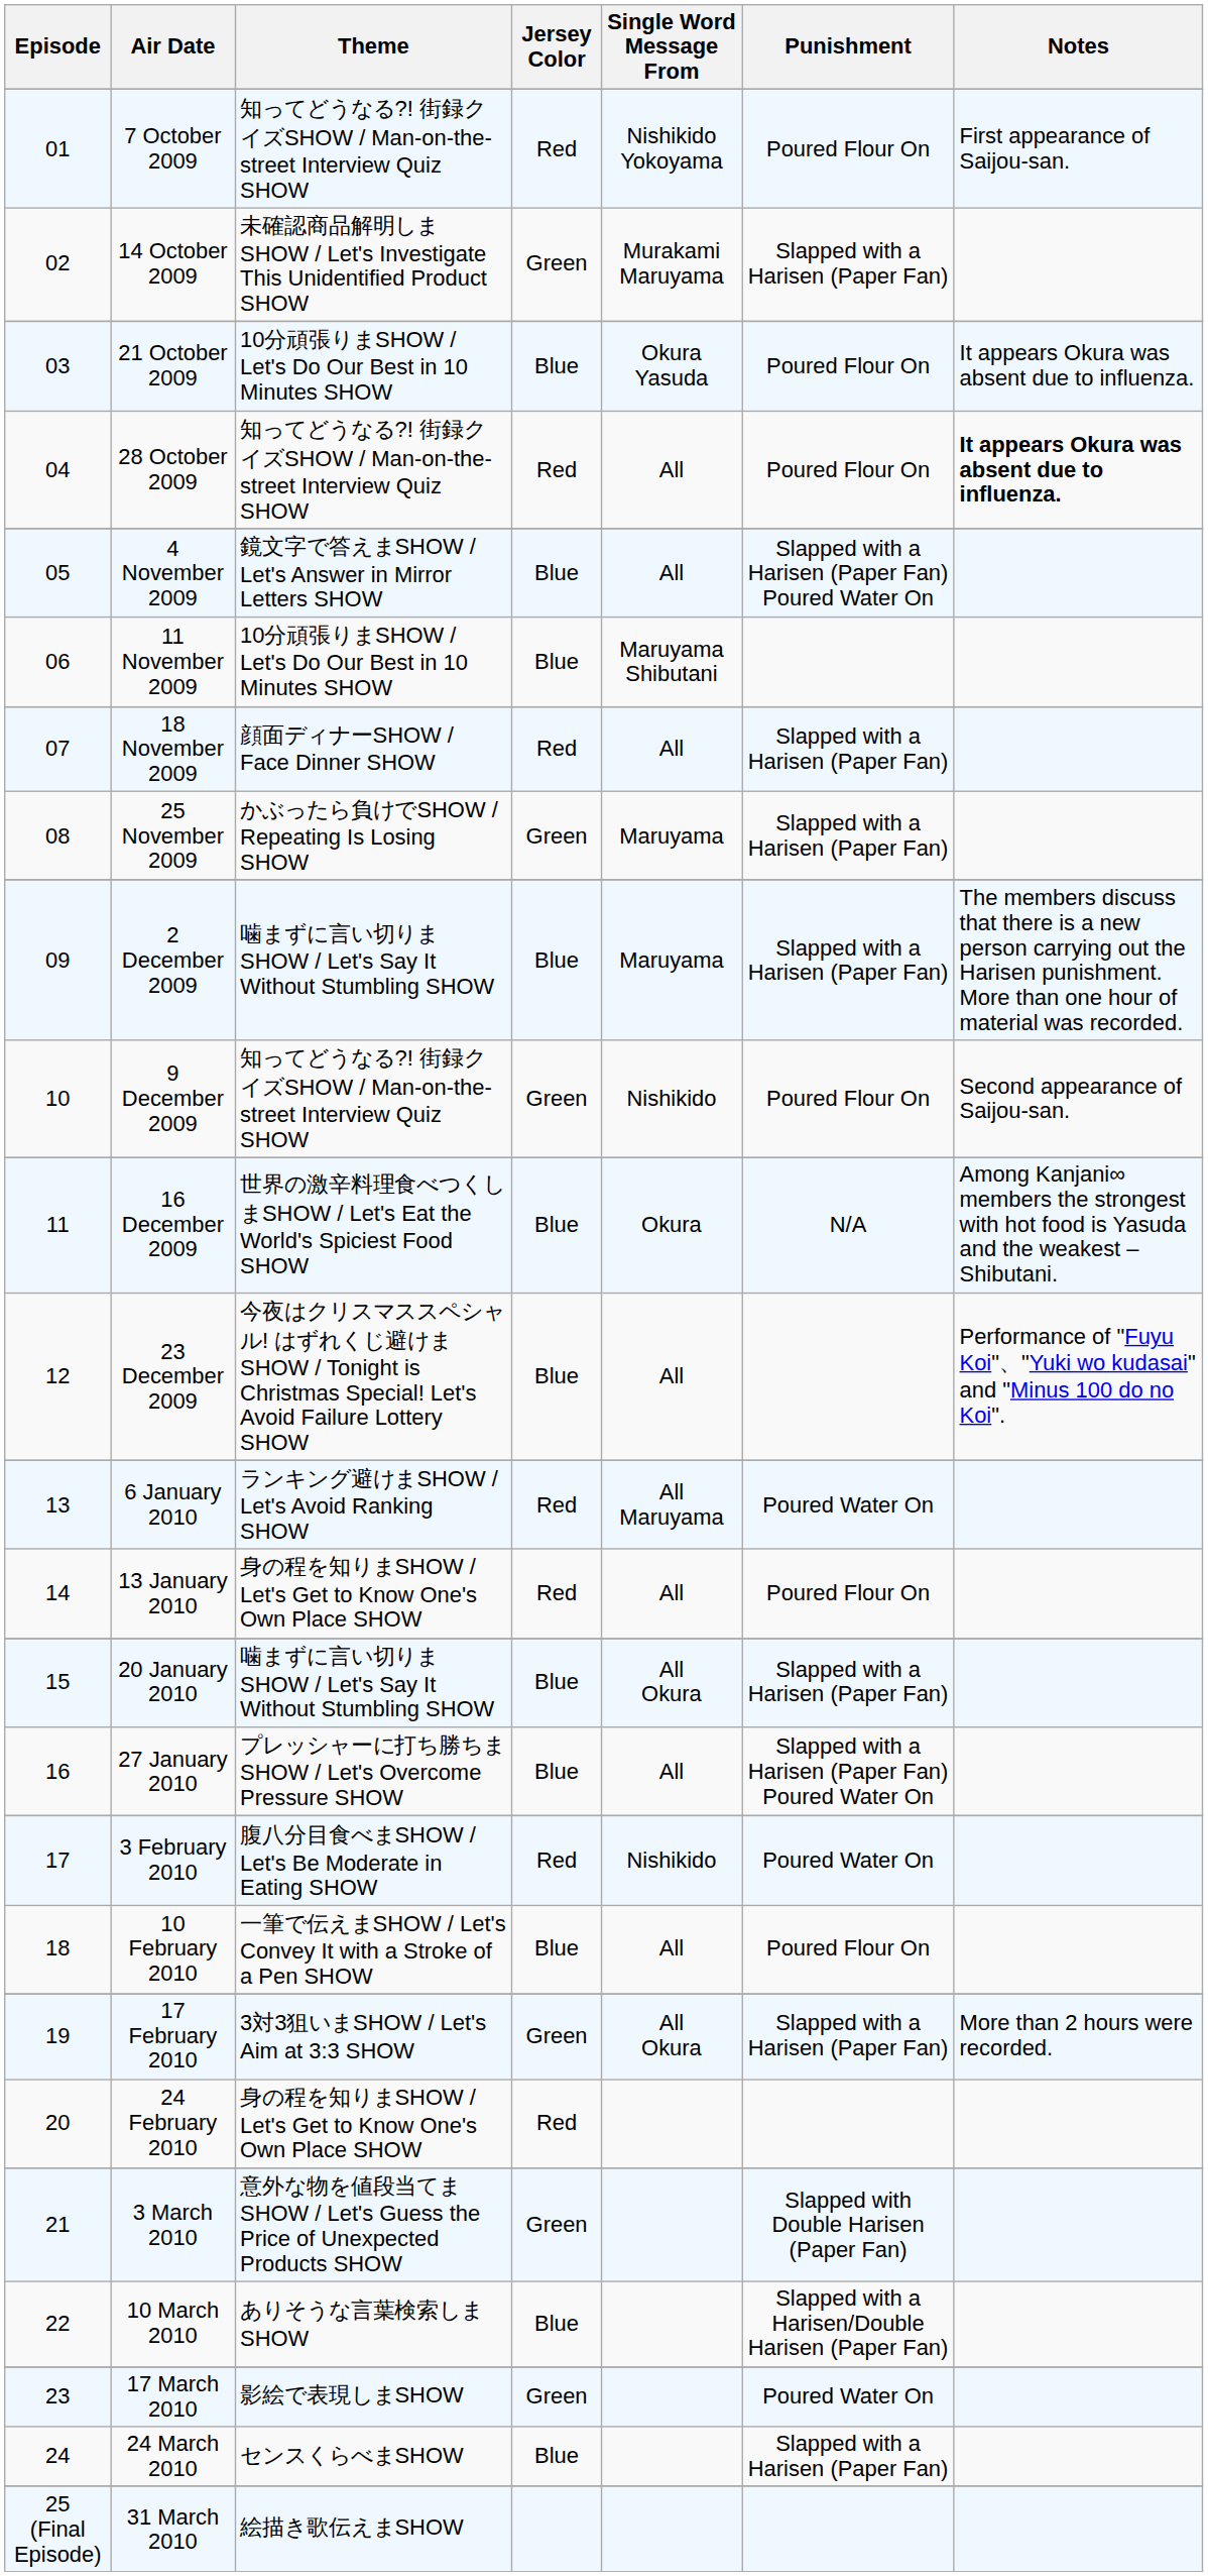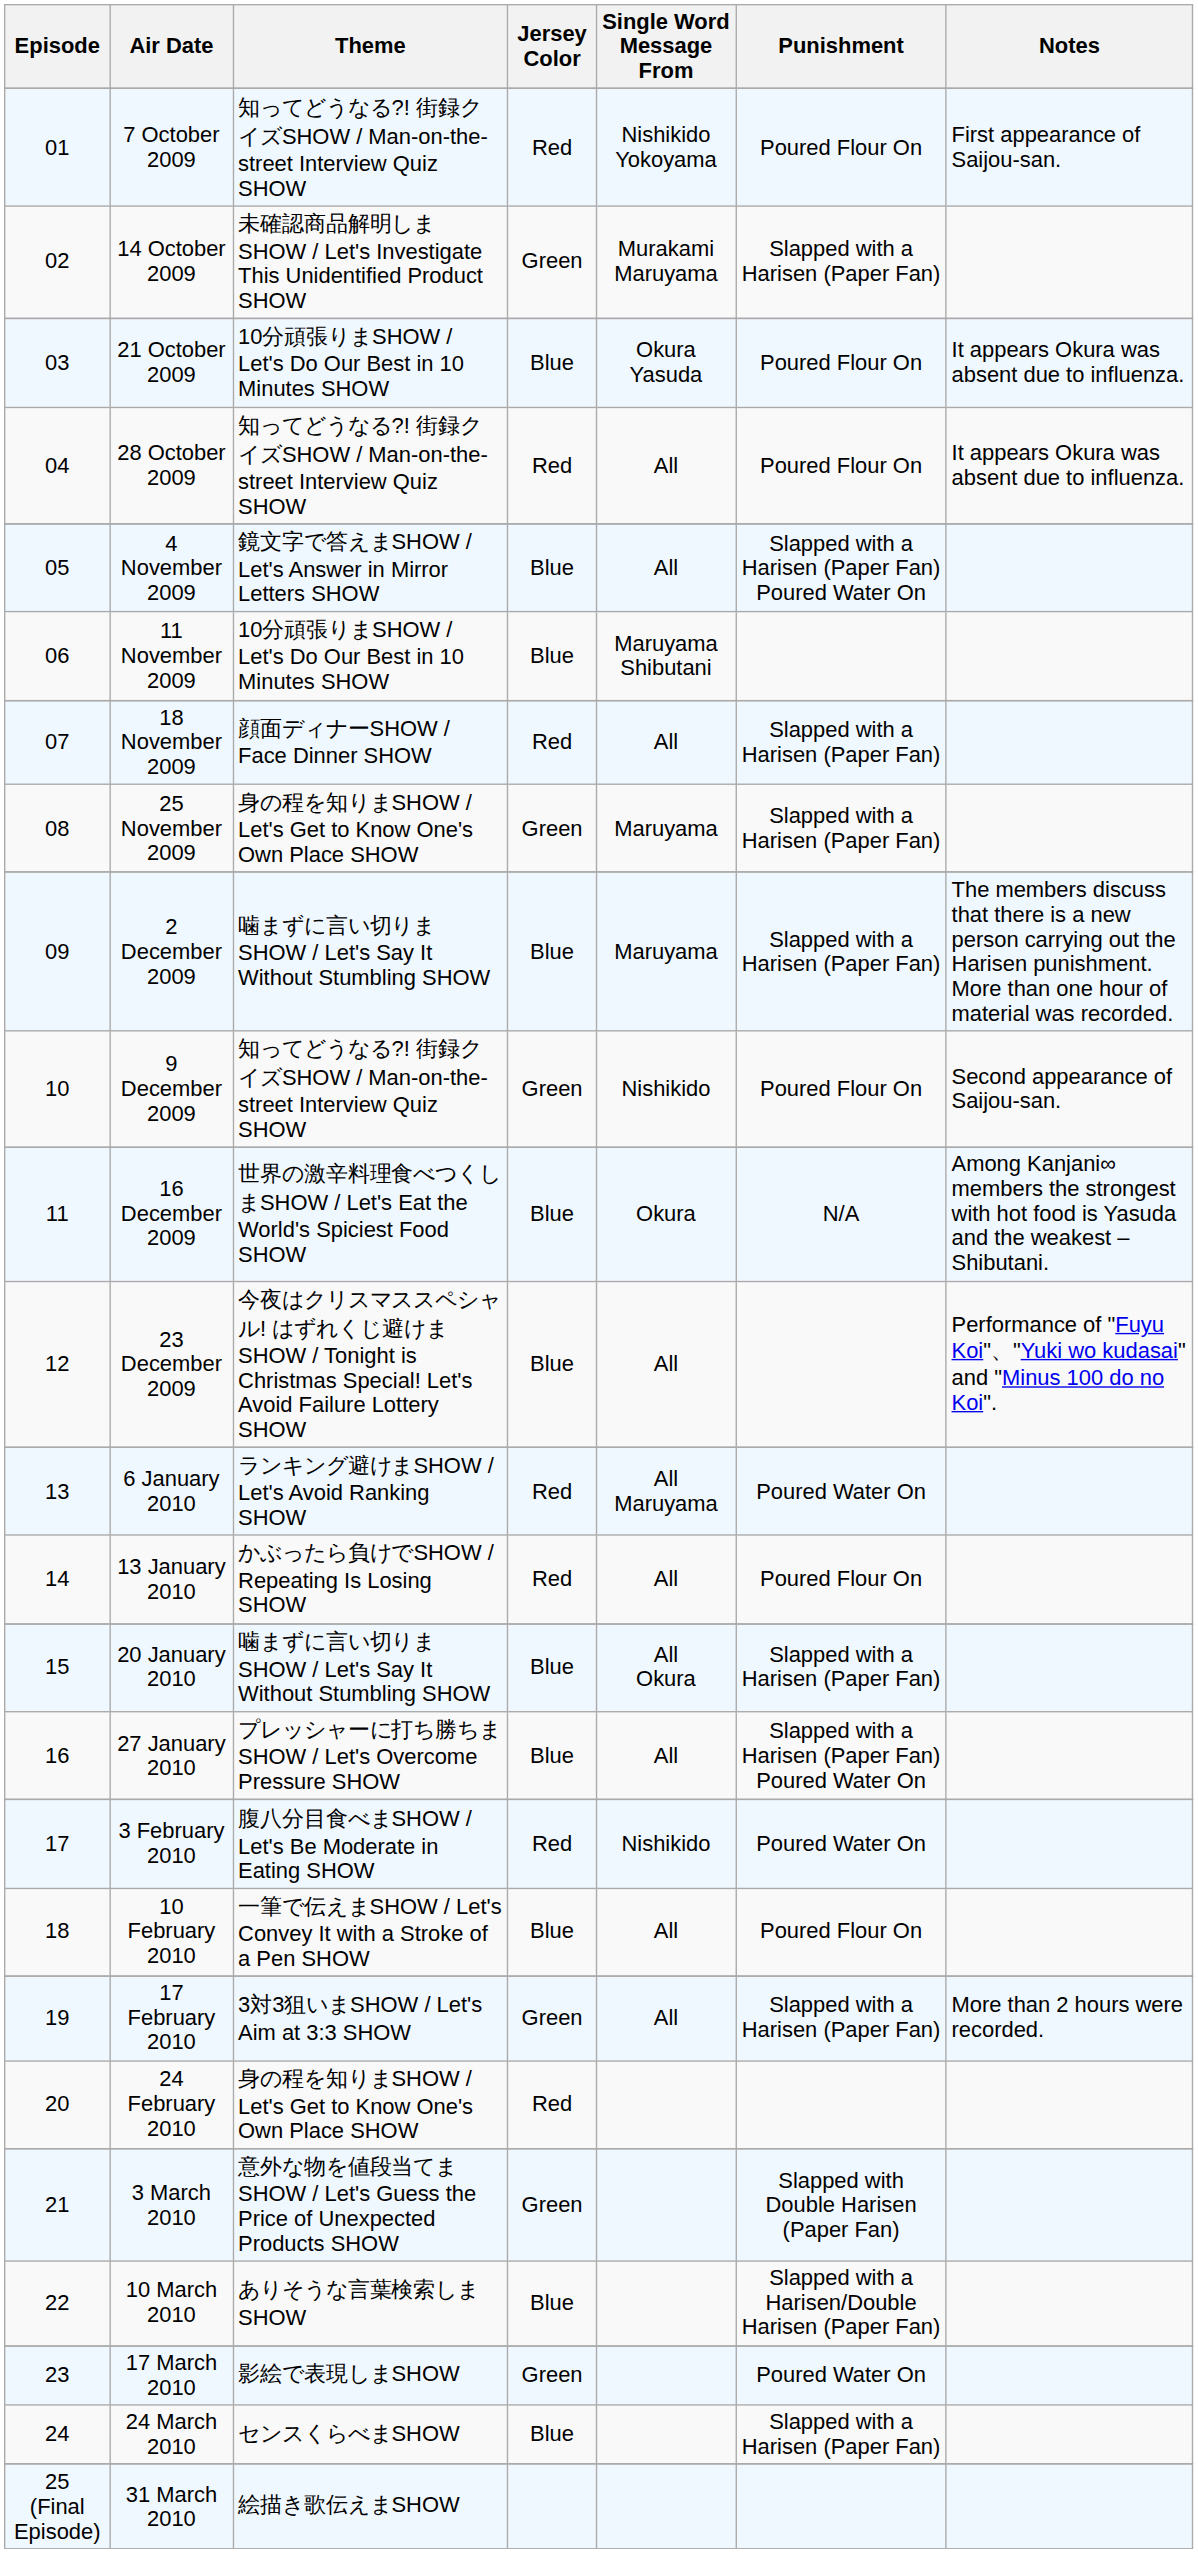 <table class="wikitable">
 <tr>
 <th>Episode</th>
 <th>Air Date</th>
 <th>Theme</th>
 <th>Jersey Color</th>
 <th>Single Word Message From</th>
 <th>Punishment</th>
 <th>Notes</th>
 </tr>
 <tr>
 </tr>
 <tr bgcolor="#F0F8FF">
 <td align="center">01</td>
 <td align="center">7 October 2009</td>
 <td align="left">知ってどうなる?! 街録クイズSHOW / Man-on-the-street Interview Quiz SHOW</td>
 <td align="center">Red</td>
 <td align="center">Nishikido<br>Yokoyama</td>
 <td align="center">Poured Flour On</td>
 <td align="left">First appearance of Saijou-san.</td>
 </tr>
 <tr>
 <td align="center">02</td>
 <td align="center">14 October 2009</td>
 <td align="left">未確認商品解明しまSHOW / Let's Investigate This Unidentified Product SHOW</td>
 <td align="center">Green</td>
 <td align="center">Murakami<br>Maruyama</td>
 <td align="center">Slapped with a Harisen (Paper Fan)</td>
 <td align="left"></td>
 </tr>
 <tr>
 </tr>
 <tr bgcolor="#F0F8FF">
 <td align="center">03</td>
 <td align="center">21 October 2009</td>
 <td align="left">10分頑張りまSHOW / Let's Do Our Best in 10 Minutes SHOW</td>
 <td align="center">Blue</td>
 <td align="center">Okura<br>Yasuda</td>
 <td align="center">Poured Flour On</td>
 <td align="left">It appears Okura was absent due to influenza.</td>
 </tr>
 <tr>
 <td align="center">04</td>
 <td align="center">28 October 2009</td>
 <td align="left">知ってどうなる?! 街録クイズSHOW / Man-on-the-street Interview Quiz SHOW</td>
 <td align="center">Red</td>
 <td align="center">All</td>
 <td align="center">Poured Flour On</td>
-<td align="left"><strong>It appears Okura was absent due to influenza.</strong></td>
+<td align="left">It appears Okura was absent due to influenza.</td>
 </tr>
 <tr>
 </tr>
 <tr bgcolor="#F0F8FF">
 <td align="center">05</td>
 <td align="center">4 November 2009</td>
 <td align="left">鏡文字で答えまSHOW / Let's Answer in Mirror Letters SHOW</td>
 <td align="center">Blue</td>
 <td align="center">All</td>
 <td align="center">Slapped with a Harisen (Paper Fan) <br> Poured Water On</td>
 <td align="left"></td>
 </tr>
 <tr>
 <td align="center">06</td>
 <td align="center">11 November 2009</td>
 <td align="left">10分頑張りまSHOW / Let's Do Our Best in 10 Minutes SHOW</td>
 <td align="center">Blue</td>
 <td align="center">Maruyama<br>Shibutani</td>
 <td align="center"></td>
 <td align="left"></td>
 </tr>
 <tr>
 </tr>
 <tr bgcolor="#F0F8FF">
 <td align="center">07</td>
 <td align="center">18 November 2009</td>
 <td align="left">顔面ディナーSHOW / Face Dinner SHOW</td>
 <td align="center">Red</td>
 <td align="center">All</td>
 <td align="center">Slapped with a Harisen (Paper Fan)</td>
 <td align="left"></td>
 </tr>
 <tr>
 <td align="center">08</td>
 <td align="center">25 November 2009</td>
-<td align="left">かぶったら負けでSHOW / Repeating Is Losing SHOW</td>
+<td align="left">身の程を知りまSHOW / Let's Get to Know One's Own Place SHOW</td>
 <td align="center">Green</td>
 <td align="center">Maruyama</td>
 <td align="center">Slapped with a Harisen (Paper Fan)</td>
 <td align="left"></td>
 </tr>
 <tr>
 </tr>
 <tr bgcolor="#F0F8FF">
 <td align="center">09</td>
 <td align="center">2 December 2009</td>
 <td align="left">噛まずに言い切りまSHOW / Let's Say It Without Stumbling SHOW</td>
 <td align="center">Blue</td>
 <td align="center">Maruyama</td>
 <td align="center">Slapped with a Harisen (Paper Fan)</td>
 <td align="left">The members discuss that there is a new person carrying out the Harisen punishment. <br> More than one hour of material was recorded.</td>
 </tr>
 <tr>
 <td align="center">10</td>
 <td align="center">9 December 2009</td>
 <td align="left">知ってどうなる?! 街録クイズSHOW / Man-on-the-street Interview Quiz SHOW</td>
 <td align="center">Green</td>
 <td align="center">Nishikido</td>
 <td align="center">Poured Flour On</td>
 <td align="left">Second appearance of Saijou-san.</td>
 </tr>
 <tr>
 </tr>
 <tr bgcolor="#F0F8FF">
 <td align="center">11</td>
 <td align="center">16 December 2009</td>
 <td align="left">世界の激辛料理食べつくしまSHOW / Let's Eat the World's Spiciest Food SHOW</td>
 <td align="center">Blue</td>
 <td align="center">Okura</td>
 <td align="center">N/A</td>
 <td align="left">Among Kanjani∞ members the strongest with hot food is Yasuda and the weakest – Shibutani.</td>
 </tr>
 <tr>
 <td align="center">12</td>
 <td align="center">23 December 2009</td>
 <td align="left">今夜はクリスマススペシャル! はずれくじ避けまSHOW / Tonight is Christmas Special! Let's Avoid Failure Lottery SHOW</td>
 <td align="center">Blue</td>
 <td align="center">All</td>
 <td align="center"></td>
 <td align="left">Performance of "<a href='#'>Fuyu Koi</a>"、"<a href='#'>Yuki wo kudasai</a>" and "<a href='#'>Minus 100 do no Koi</a>".</td>
 </tr>
 <tr>
 </tr>
 <tr bgcolor="#F0F8FF">
 <td align="center">13</td>
 <td align="center">6 January 2010</td>
 <td align="left">ランキング避けまSHOW / Let's Avoid Ranking SHOW</td>
 <td align="center">Red</td>
 <td align="center">All<br>Maruyama</td>
 <td align="center">Poured Water On</td>
 <td align="left"></td>
 </tr>
 <tr>
 <td align="center">14</td>
 <td align="center">13 January 2010</td>
-<td align="left">身の程を知りまSHOW / Let's Get to Know One's Own Place SHOW</td>
+<td align="left">かぶったら負けでSHOW / Repeating Is Losing SHOW</td>
 <td align="center">Red</td>
 <td align="center">All</td>
 <td align="center">Poured Flour On</td>
 <td align="left"></td>
 </tr>
 <tr>
 </tr>
 <tr bgcolor="#F0F8FF">
 <td align="center">15</td>
 <td align="center">20 January 2010</td>
 <td align="left">噛まずに言い切りまSHOW / Let's Say It Without Stumbling SHOW</td>
 <td align="center">Blue</td>
 <td align="center">All<br>Okura</td>
 <td align="center">Slapped with a Harisen (Paper Fan)</td>
 <td align="left"></td>
 </tr>
 <tr>
 <td align="center">16</td>
 <td align="center">27 January 2010</td>
 <td align="left">プレッシャーに打ち勝ちまSHOW / Let's Overcome Pressure SHOW</td>
 <td align="center">Blue</td>
 <td align="center">All</td>
 <td align="center">Slapped with a Harisen (Paper Fan) <br> Poured Water On</td>
 <td align="left"></td>
 </tr>
 <tr>
 </tr>
 <tr bgcolor="#F0F8FF">
 <td align="center">17</td>
 <td align="center">3 February 2010</td>
 <td align="left">腹八分目食べまSHOW / Let's Be Moderate in Eating SHOW</td>
 <td align="center">Red</td>
 <td align="center">Nishikido</td>
 <td align="center">Poured Water On</td>
 <td align="left"></td>
 </tr>
 <tr>
 <td align="center">18</td>
 <td align="center">10 February 2010</td>
 <td align="left">一筆で伝えまSHOW / Let's Convey It with a Stroke of a Pen SHOW</td>
 <td align="center">Blue</td>
 <td align="center">All</td>
 <td align="center">Poured Flour On</td>
 <td align="left"></td>
 </tr>
 <tr>
 </tr>
 <tr bgcolor="#F0F8FF">
 <td align="center">19</td>
 <td align="center">17 February 2010</td>
 <td align="left">3対3狙いまSHOW / Let's Aim at 3:3 SHOW</td>
 <td align="center">Green</td>
-<td align="center">All<br>Okura</td>
+<td align="center">All</td>
 <td align="center">Slapped with a Harisen (Paper Fan)</td>
 <td align="left">More than 2 hours were recorded.</td>
 </tr>
 <tr>
 <td align="center">20</td>
 <td align="center">24 February 2010</td>
 <td align="left">身の程を知りまSHOW / Let's Get to Know One's Own Place SHOW</td>
 <td align="center">Red</td>
 <td align="center"></td>
 <td align="center"></td>
 <td align="left"></td>
 </tr>
 <tr>
 </tr>
 <tr bgcolor="#F0F8FF">
 <td align="center">21</td>
 <td align="center">3 March 2010</td>
 <td align="left">意外な物を値段当てまSHOW / Let's Guess the Price of Unexpected Products SHOW</td>
 <td align="center">Green</td>
 <td align="center"></td>
 <td align="center">Slapped with Double Harisen (Paper Fan)</td>
 <td align="left"></td>
 </tr>
 <tr>
 <td align="center">22</td>
 <td align="center">10 March 2010</td>
 <td align="left">ありそうな言葉検索しまSHOW</td>
 <td align="center">Blue</td>
 <td align="center"></td>
 <td align="center">Slapped with a Harisen/Double Harisen (Paper Fan)</td>
 <td align="left"></td>
 </tr>
 <tr>
 </tr>
 <tr bgcolor="#F0F8FF">
 <td align="center">23</td>
 <td align="center">17 March 2010</td>
 <td align="left">影絵で表現しまSHOW</td>
 <td align="center">Green</td>
 <td align="center"></td>
 <td align="center">Poured Water On</td>
 <td align="left"></td>
 </tr>
 <tr>
 <td align="center">24</td>
 <td align="center">24 March 2010</td>
 <td align="left">センスくらべまSHOW</td>
 <td align="center">Blue</td>
 <td align="center"></td>
 <td align="center">Slapped with a Harisen (Paper Fan)</td>
 <td align="left"></td>
 </tr>
 <tr>
 </tr>
 <tr bgcolor="#F0F8FF">
 <td align="center">25 <br>(Final Episode)</td>
 <td align="center">31 March 2010</td>
 <td align="left">絵描き歌伝えまSHOW</td>
 <td align="center"></td>
 <td align="center"></td>
 <td align="center"></td>
 <td align="left"></td>
 </tr>
 </table>
